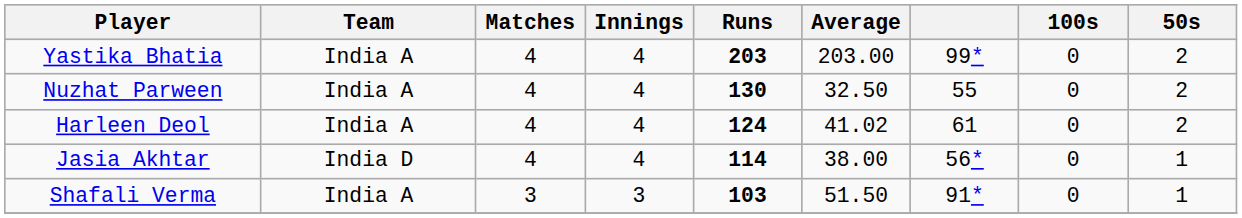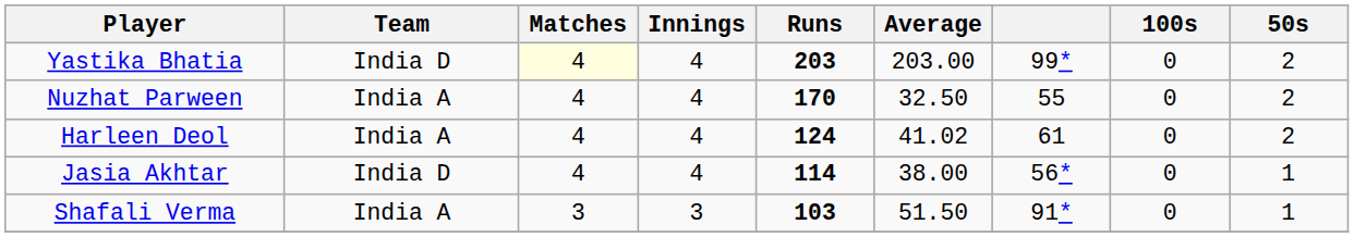 <table class="wikitable" style="text-align:center;">
 <tr>
 <th width=150>Player</th>
 <th width=125>Team</th>
 <th width=60>Matches</th>
 <th width=60>Innings</th>
 <th width=60>Runs</th>
 <th width=60>Average</th>
 <th width=60></th>
 <th width=60>100s</th>
 <th width=60>50s</th>
 </tr>
 <tr>
 <td><a href='#'>Yastika Bhatia</a></td>
-<td>India A</td>
-<td>4</td>
+<td>India D</td>
+<td style="background: lightyellow;">4</td>
 <td>4</td>
 <td><strong>203</strong></td>
 <td>203.00</td>
 <td>99<a href='#'>*</a></td>
 <td>0</td>
 <td>2</td>
 </tr>
 <tr>
 <td><a href='#'>Nuzhat Parween</a></td>
 <td>India A</td>
 <td>4</td>
 <td>4</td>
-<td><strong>130</strong></td>
+<td><strong>170</strong></td>
 <td>32.50</td>
 <td>55</td>
 <td>0</td>
 <td>2</td>
 </tr>
 <tr>
 <td><a href='#'>Harleen Deol</a></td>
 <td>India A</td>
 <td>4</td>
 <td>4</td>
 <td><strong>124</strong></td>
 <td>41.02</td>
 <td>61</td>
 <td>0</td>
 <td>2</td>
 </tr>
 <tr>
 <td><a href='#'>Jasia Akhtar</a></td>
 <td>India D</td>
 <td>4</td>
 <td>4</td>
 <td><strong>114</strong></td>
 <td>38.00</td>
 <td>56<a href='#'>*</a></td>
 <td>0</td>
 <td>1</td>
 </tr>
 <tr>
 <td><a href='#'>Shafali Verma</a></td>
 <td>India A</td>
 <td>3</td>
 <td>3</td>
 <td><strong>103</strong></td>
 <td>51.50</td>
 <td>91<a href='#'>*</a></td>
 <td>0</td>
 <td>1</td>
 </tr>
 <tr>
 </tr>
 </table>
